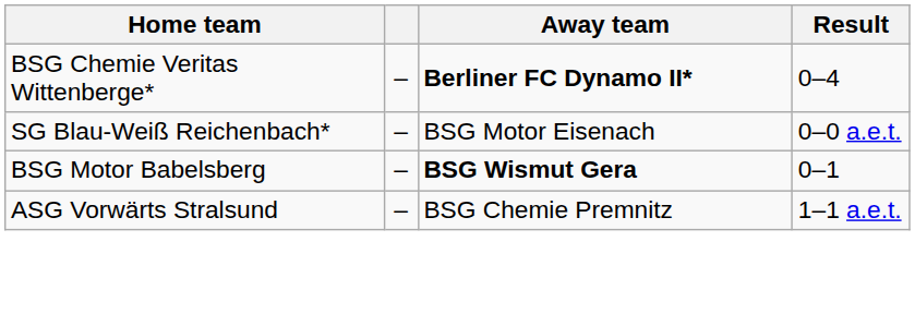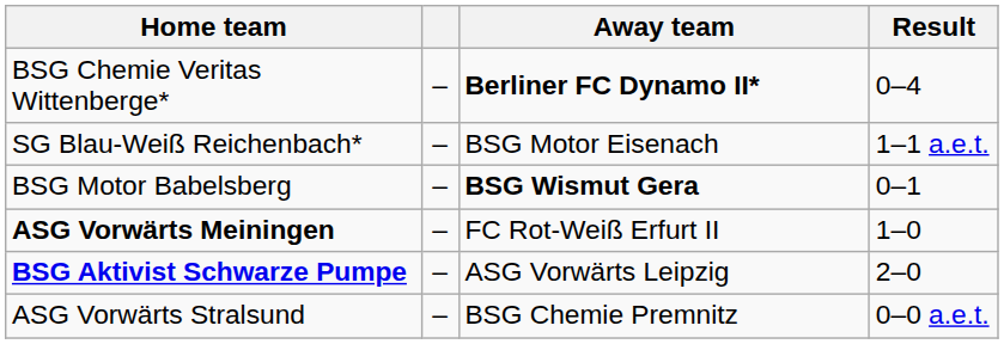 <table class="wikitable" style="width:585px;" border="1">
 <tr>
 <th style="width:250px;" align="left">Home team</th>
 <th style="width:15px;"></th>
 <th style="width:250px;" align="left">Away team</th>
 <th style="width:70px;" align="center;">Result</th>
 </tr>
 <tr>
 <td>BSG Chemie Veritas Wittenberge*</td>
 <td align="center">–</td>
 <td><strong>Berliner FC Dynamo II*</strong></td>
 <td>0–4</td>
 </tr>
 <tr>
 <td>SG Blau-Weiß Reichenbach*</td>
 <td align="center">–</td>
 <td>BSG Motor Eisenach</td>
-<td>0–0 <a href='#'>a.e.t.</a></td>
+<td>1–1 <a href='#'>a.e.t.</a></td>
 </tr>
 <tr>
 <td>BSG Motor Babelsberg</td>
 <td align="center">–</td>
 <td><strong>BSG Wismut Gera</strong></td>
 <td>0–1</td>
 </tr>
 <tr>
+<td><strong>ASG Vorwärts Meiningen</strong></td>
+<td align="center">–</td>
+<td>FC Rot-Weiß Erfurt II</td>
+<td>1–0 </td>
+</tr>
+<tr>
+<td><strong><a href='#'>BSG Aktivist Schwarze Pumpe</a></strong></td>
+<td align="center">–</td>
+<td>ASG Vorwärts Leipzig</td>
+<td>2–0</td>
+</tr>
+<tr>
 <td>ASG Vorwärts Stralsund</td>
 <td align="center">–</td>
 <td>BSG Chemie Premnitz</td>
-<td>1–1 <a href='#'>a.e.t.</a></td>
+<td>0–0 <a href='#'>a.e.t.</a></td>
 </tr>
 </table>
